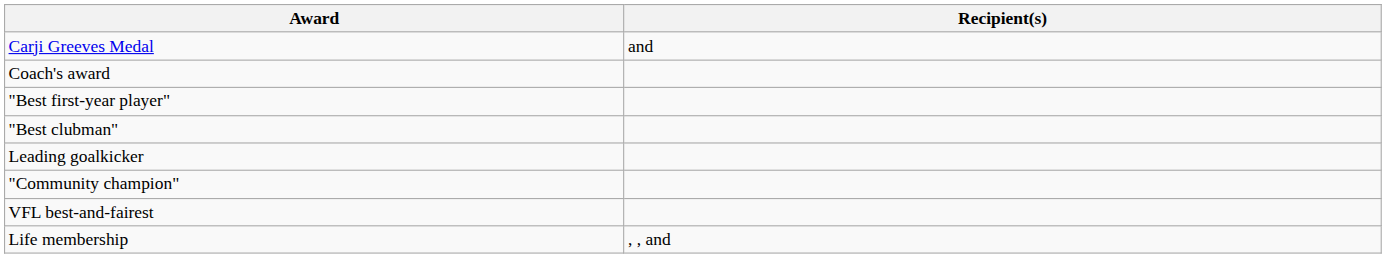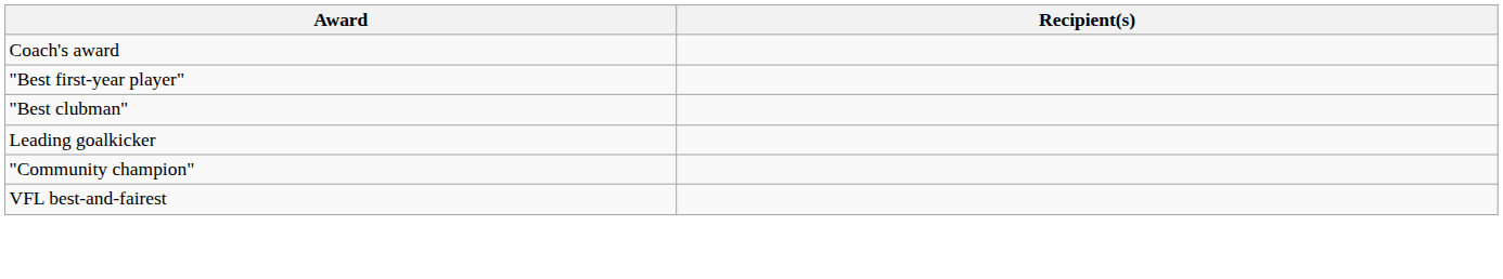 <table class="wikitable sortable" style="width:100%;">
 <tr style="background:#efefef;">
 <th style="width:45%;">Award</th>
 <th style="width:55%;">Recipient(s)</th>
-</tr>
-<tr>
-<td><a href='#'>Carji Greeves Medal</a></td>
-<td> and </td>
 </tr>
 <tr>
 <td>Coach's award</td>
 <td></td>
 </tr>
 <tr>
 <td>"Best first-year player"</td>
 <td></td>
 </tr>
 <tr>
 <td>"Best clubman"</td>
 <td></td>
 </tr>
 <tr>
 <td>Leading goalkicker</td>
 <td></td>
 </tr>
 <tr>
 <td>"Community champion"</td>
 <td></td>
 </tr>
 <tr>
 <td>VFL best-and-fairest</td>
 <td></td>
 </tr>
-<tr>
-<td>Life membership</td>
-<td>, ,  and </td>
-</tr>
 </table>
